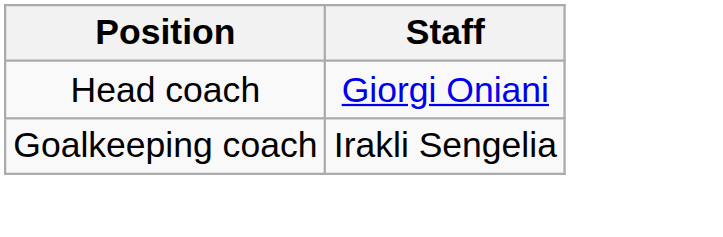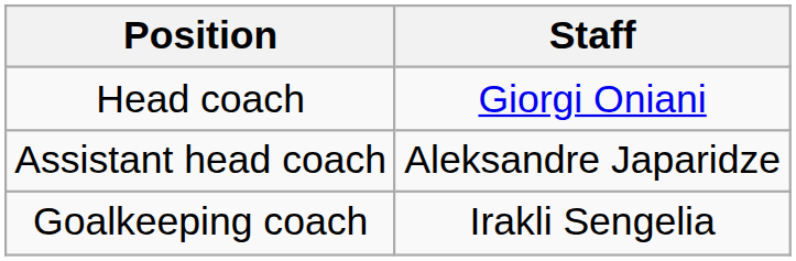 <table class="wikitable" style="text-align: center">
 <tr>
 <th rowspan="1">Position</th>
 <th rowspan="1">Staff</th>
 </tr>
 <tr>
 <td>Head coach</td>
 <td><a href='#'>Giorgi Oniani</a></td>
 </tr>
 <tr>
+<td>Assistant head coach</td>
+<td>Aleksandre Japaridze</td>
+</tr>
+<tr>
 <td>Goalkeeping coach</td>
 <td>Irakli Sengelia</td>
 </tr>
 </table>
